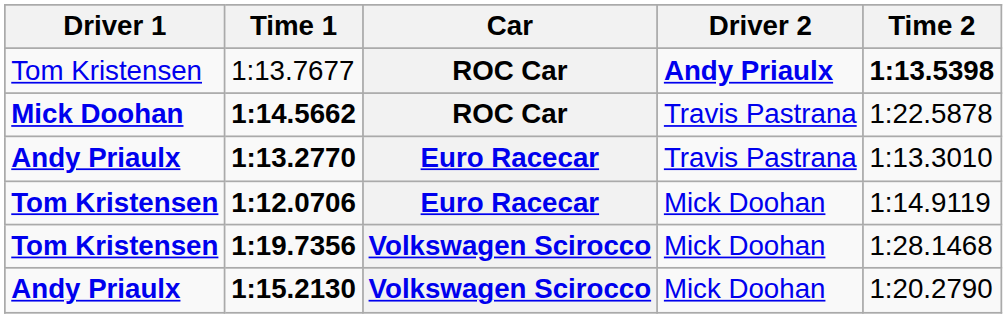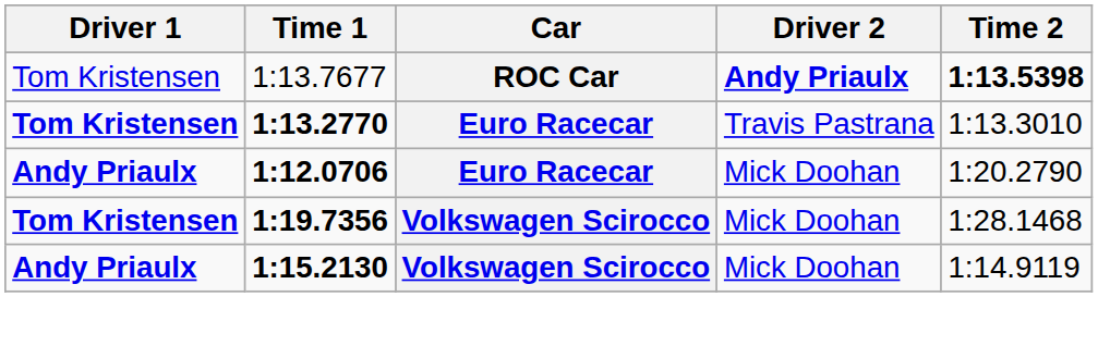 <table class="wikitable">
 <tr>
 <th>Driver 1</th>
 <th>Time 1</th>
 <th>Car</th>
 <th>Driver 2</th>
 <th>Time 2</th>
 </tr>
 <tr>
 <td> <a href='#'>Tom Kristensen</a></td>
 <td>1:13.7677</td>
 <th>ROC Car</th>
 <td><strong> <a href='#'>Andy Priaulx</a></strong></td>
 <td><strong>1:13.5398</strong></td>
 </tr>
 <tr>
-<td><strong> <a href='#'>Mick Doohan</a></strong></td>
-<td><strong>1:14.5662</strong></td>
-<th>ROC Car</th>
-<td> <a href='#'>Travis Pastrana</a></td>
-<td>1:22.5878</td>
-</tr>
-<tr>
-<td><strong> <a href='#'>Andy Priaulx</a></strong></td>
+<td><strong> <a href='#'>Tom Kristensen</a></strong></td>
 <td><strong>1:13.2770</strong></td>
 <th><a href='#'>Euro Racecar</a></th>
 <td> <a href='#'>Travis Pastrana</a></td>
 <td>1:13.3010</td>
 </tr>
 <tr>
-<td><strong> <a href='#'>Tom Kristensen</a></strong></td>
+<td><strong> <a href='#'>Andy Priaulx</a></strong></td>
 <td><strong>1:12.0706</strong></td>
 <th><a href='#'>Euro Racecar</a></th>
 <td> <a href='#'>Mick Doohan</a></td>
-<td>1:14.9119</td>
+<td>1:20.2790</td>
 </tr>
 <tr>
 <td><strong> <a href='#'>Tom Kristensen</a></strong></td>
 <td><strong>1:19.7356</strong></td>
 <th><a href='#'>Volkswagen Scirocco</a></th>
 <td> <a href='#'>Mick Doohan</a></td>
 <td>1:28.1468</td>
 </tr>
 <tr>
 <td><strong> <a href='#'>Andy Priaulx</a></strong></td>
 <td><strong>1:15.2130</strong></td>
 <th><a href='#'>Volkswagen Scirocco</a></th>
 <td> <a href='#'>Mick Doohan</a></td>
-<td>1:20.2790</td>
+<td>1:14.9119</td>
 </tr>
 </table>
